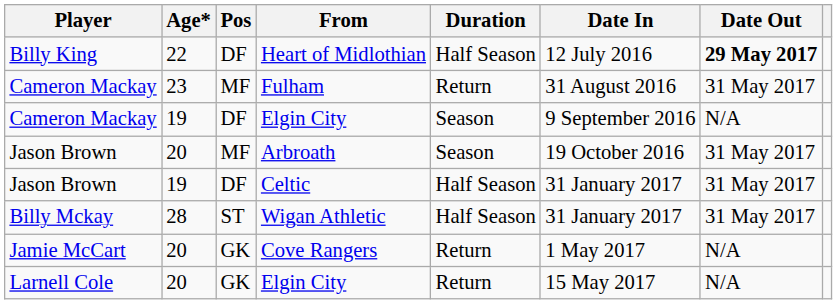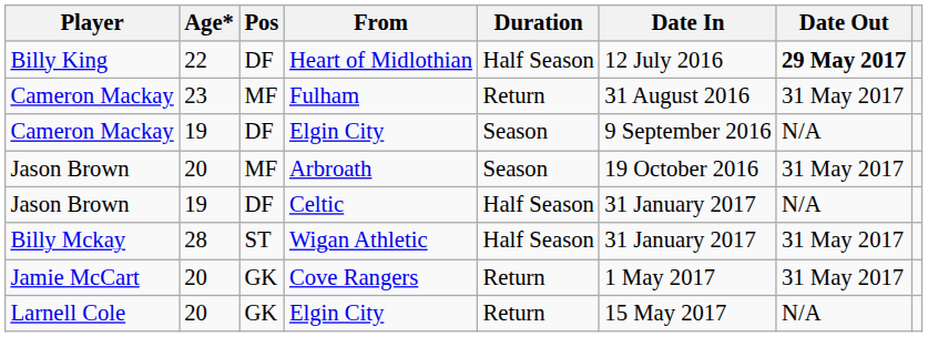 <table class="wikitable">
 <tr>
 <th>Player</th>
 <th>Age*</th>
 <th>Pos</th>
 <th>From</th>
 <th>Duration</th>
 <th>Date In</th>
 <th>Date Out</th>
 <th></th>
 </tr>
 <tr>
 <td> <a href='#'>Billy King</a></td>
 <td>22</td>
 <td>DF</td>
 <td> <a href='#'>Heart of Midlothian</a></td>
 <td>Half Season</td>
 <td>12 July 2016</td>
 <td><strong>29 May 2017</strong></td>
 <td></td>
 </tr>
 <tr>
 <td> <a href='#'>Cameron Mackay</a></td>
 <td>23</td>
 <td>MF</td>
 <td> <a href='#'>Fulham</a></td>
 <td>Return</td>
 <td>31 August 2016</td>
 <td>31 May 2017</td>
 <td></td>
 </tr>
 <tr>
 <td> <a href='#'>Cameron Mackay</a></td>
 <td>19</td>
 <td>DF</td>
 <td> <a href='#'>Elgin City</a></td>
 <td>Season</td>
 <td>9 September 2016</td>
 <td>N/A</td>
 <td></td>
 </tr>
 <tr>
 <td> Jason Brown</td>
 <td>20</td>
 <td>MF</td>
 <td> <a href='#'>Arbroath</a></td>
 <td>Season</td>
 <td>19 October 2016</td>
 <td>31 May 2017</td>
 <td></td>
 </tr>
 <tr>
 <td> Jason Brown</td>
 <td>19</td>
 <td>DF</td>
 <td> <a href='#'>Celtic</a></td>
 <td>Half Season</td>
 <td>31 January 2017</td>
-<td>31 May 2017</td>
+<td>N/A</td>
 <td></td>
 </tr>
 <tr>
 <td> <a href='#'>Billy Mckay</a></td>
 <td>28</td>
 <td>ST</td>
 <td> <a href='#'>Wigan Athletic</a></td>
 <td>Half Season</td>
 <td>31 January 2017</td>
 <td>31 May 2017</td>
 <td></td>
 </tr>
 <tr>
 <td> <a href='#'>Jamie McCart</a></td>
 <td>20</td>
 <td>GK</td>
 <td> <a href='#'>Cove Rangers</a></td>
 <td>Return</td>
 <td>1 May 2017</td>
-<td>N/A</td>
+<td>31 May 2017</td>
 <td></td>
 </tr>
 <tr>
 <td> <a href='#'>Larnell Cole</a></td>
 <td>20</td>
 <td>GK</td>
 <td> <a href='#'>Elgin City</a></td>
 <td>Return</td>
 <td>15 May 2017</td>
 <td>N/A</td>
 <td></td>
 </tr>
 </table>
